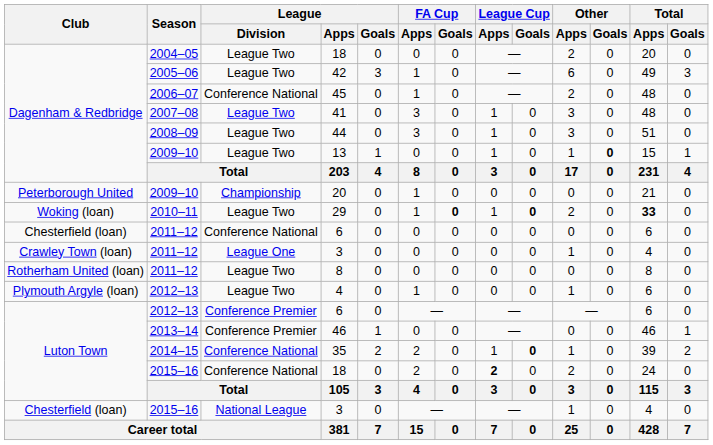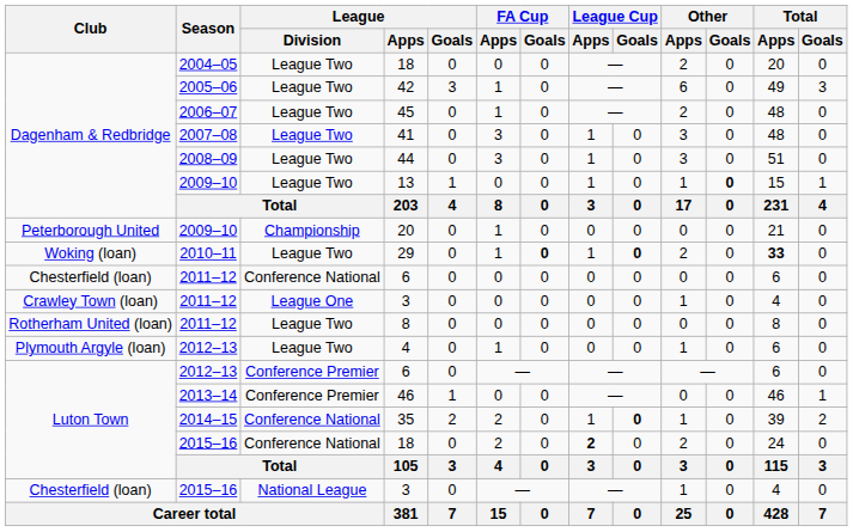 <table class=wikitable style="text-align: center;">
 <tr>
 <th rowspan=2>Club</th>
 <th rowspan=2>Season</th>
 <th colspan=3>League</th>
 <th colspan=2><a href='#'>FA Cup</a></th>
 <th colspan=2><a href='#'>League Cup</a></th>
 <th colspan=2>Other</th>
 <th colspan=2>Total</th>
 </tr>
 <tr>
 <th>Division</th>
 <th>Apps</th>
 <th>Goals</th>
 <th>Apps</th>
 <th>Goals</th>
 <th>Apps</th>
 <th>Goals</th>
 <th>Apps</th>
 <th>Goals</th>
 <th>Apps</th>
 <th>Goals</th>
 </tr>
 <tr>
 <td rowspan=7><a href='#'>Dagenham & Redbridge</a></td>
 <td><a href='#'>2004–05</a></td>
 <td>League Two</td>
 <td>18</td>
 <td>0</td>
 <td>0</td>
 <td>0</td>
 <td colspan=2>—</td>
 <td>2</td>
 <td>0</td>
 <td>20</td>
 <td>0</td>
 </tr>
 <tr>
 <td><a href='#'>2005–06</a></td>
 <td>League Two</td>
 <td>42</td>
 <td>3</td>
 <td>1</td>
 <td>0</td>
 <td colspan=2>—</td>
 <td>6</td>
 <td>0</td>
 <td>49</td>
 <td>3</td>
 </tr>
 <tr>
 <td><a href='#'>2006–07</a></td>
-<td>Conference National</td>
+<td>League Two</td>
 <td>45</td>
 <td>0</td>
 <td>1</td>
 <td>0</td>
 <td colspan=2>—</td>
 <td>2</td>
 <td>0</td>
 <td>48</td>
 <td>0</td>
 </tr>
 <tr>
 <td><a href='#'>2007–08</a></td>
 <td><a href='#'>League Two</a></td>
 <td>41</td>
 <td>0</td>
 <td>3</td>
 <td>0</td>
 <td>1</td>
 <td>0</td>
 <td>3</td>
 <td>0</td>
 <td>48</td>
 <td>0</td>
 </tr>
 <tr>
 <td><a href='#'>2008–09</a></td>
 <td>League Two</td>
 <td>44</td>
 <td>0</td>
 <td>3</td>
 <td>0</td>
 <td>1</td>
 <td>0</td>
 <td>3</td>
 <td>0</td>
 <td>51</td>
 <td>0</td>
 </tr>
 <tr>
 <td><a href='#'>2009–10</a></td>
 <td>League Two</td>
 <td>13</td>
 <td>1</td>
 <td>0</td>
 <td>0</td>
 <td>1</td>
 <td>0</td>
 <td>1</td>
 <td><strong>0</strong></td>
 <td>15</td>
 <td>1</td>
 </tr>
 <tr>
 <th colspan=2>Total</th>
 <th>203</th>
 <th>4</th>
 <th>8</th>
 <th>0</th>
 <th>3</th>
 <th>0</th>
 <th>17</th>
 <th>0</th>
 <th>231</th>
 <th>4</th>
 </tr>
 <tr>
 <td><a href='#'>Peterborough United</a></td>
 <td><a href='#'>2009–10</a></td>
 <td><a href='#'>Championship</a></td>
 <td>20</td>
 <td>0</td>
 <td>1</td>
 <td>0</td>
 <td>0</td>
 <td>0</td>
 <td>0</td>
 <td>0</td>
 <td>21</td>
 <td>0</td>
 </tr>
 <tr>
 <td><a href='#'>Woking</a> (loan)</td>
 <td><a href='#'>2010–11</a></td>
 <td>League Two</td>
 <td>29</td>
 <td>0</td>
 <td>1</td>
 <td><strong>0</strong></td>
 <td>1</td>
 <td><strong>0</strong></td>
 <td>2</td>
 <td>0</td>
 <td><strong>33</strong></td>
 <td>0</td>
 </tr>
 <tr>
 <td>Chesterfield (loan)</td>
 <td><a href='#'>2011–12</a></td>
 <td>Conference National</td>
 <td>6</td>
 <td>0</td>
 <td>0</td>
 <td>0</td>
 <td>0</td>
 <td>0</td>
 <td>0</td>
 <td>0</td>
 <td>6</td>
 <td>0</td>
 </tr>
 <tr>
 <td><a href='#'>Crawley Town</a> (loan)</td>
 <td><a href='#'>2011–12</a></td>
 <td><a href='#'>League One</a></td>
 <td>3</td>
 <td>0</td>
 <td>0</td>
 <td>0</td>
 <td>0</td>
 <td>0</td>
 <td>1</td>
 <td>0</td>
 <td>4</td>
 <td>0</td>
 </tr>
 <tr>
 <td><a href='#'>Rotherham United</a> (loan)</td>
 <td><a href='#'>2011–12</a></td>
 <td>League Two</td>
 <td>8</td>
 <td>0</td>
 <td>0</td>
 <td>0</td>
 <td>0</td>
 <td>0</td>
 <td>0</td>
 <td>0</td>
 <td>8</td>
 <td>0</td>
 </tr>
 <tr>
 <td><a href='#'>Plymouth Argyle</a> (loan)</td>
 <td><a href='#'>2012–13</a></td>
 <td>League Two</td>
 <td>4</td>
 <td>0</td>
 <td>1</td>
 <td>0</td>
 <td>0</td>
 <td>0</td>
 <td>1</td>
 <td>0</td>
 <td>6</td>
 <td>0</td>
 </tr>
 <tr>
 <td rowspan=5><a href='#'>Luton Town</a></td>
 <td><a href='#'>2012–13</a></td>
 <td><a href='#'>Conference Premier</a></td>
 <td>6</td>
 <td>0</td>
 <td colspan=2>—</td>
 <td colspan=2>—</td>
 <td colspan=2>—</td>
 <td>6</td>
 <td>0</td>
 </tr>
 <tr>
 <td><a href='#'>2013–14</a></td>
 <td>Conference Premier</td>
 <td>46</td>
 <td>1</td>
 <td>0</td>
 <td>0</td>
 <td colspan=2>—</td>
 <td>0</td>
 <td>0</td>
 <td>46</td>
 <td>1</td>
 </tr>
 <tr>
 <td><a href='#'>2014–15</a></td>
 <td><a href='#'>Conference National</a></td>
 <td>35</td>
 <td>2</td>
 <td>2</td>
 <td>0</td>
 <td>1</td>
 <td><strong>0</strong></td>
 <td>1</td>
 <td>0</td>
 <td>39</td>
 <td>2</td>
 </tr>
 <tr>
 <td><a href='#'>2015–16</a></td>
 <td>Conference National</td>
 <td>18</td>
 <td>0</td>
 <td>2</td>
 <td>0</td>
 <td><strong>2</strong></td>
 <td>0</td>
 <td>2</td>
 <td>0</td>
 <td>24</td>
 <td>0</td>
 </tr>
 <tr>
 <th colspan=2>Total</th>
 <th>105</th>
 <th>3</th>
 <th>4</th>
 <th>0</th>
 <th>3</th>
 <th>0</th>
 <th>3</th>
 <th>0</th>
 <th>115</th>
 <th>3</th>
 </tr>
 <tr>
 <td><a href='#'>Chesterfield</a> (loan)</td>
 <td><a href='#'>2015–16</a></td>
 <td><a href='#'>National League</a></td>
 <td>3</td>
 <td>0</td>
 <td colspan=2>—</td>
 <td colspan=2>—</td>
 <td>1</td>
 <td>0</td>
 <td>4</td>
 <td>0</td>
 </tr>
 <tr>
 <th colspan=3>Career total</th>
 <th>381</th>
 <th>7</th>
 <th>15</th>
 <th>0</th>
 <th>7</th>
 <th>0</th>
 <th>25</th>
 <th>0</th>
 <th>428</th>
 <th>7</th>
 </tr>
 </table>
